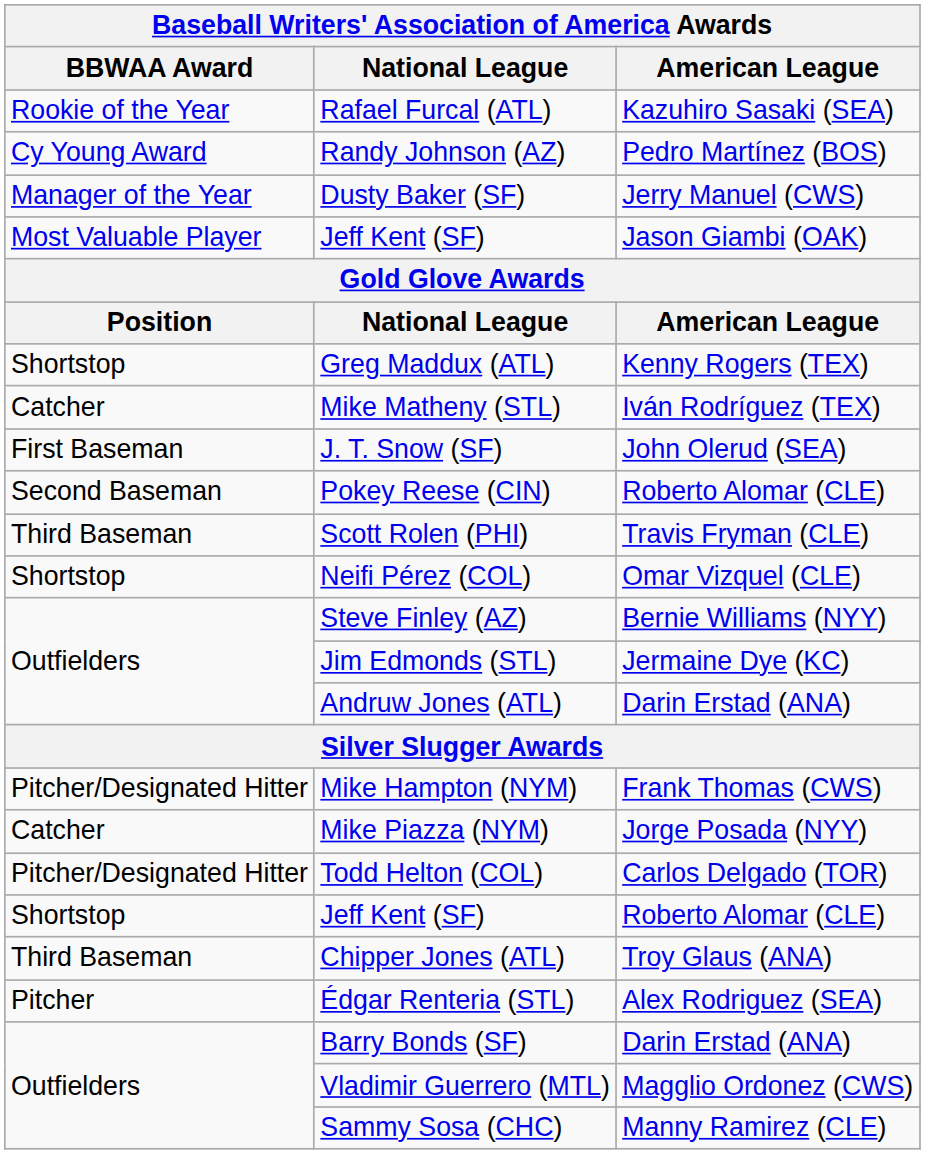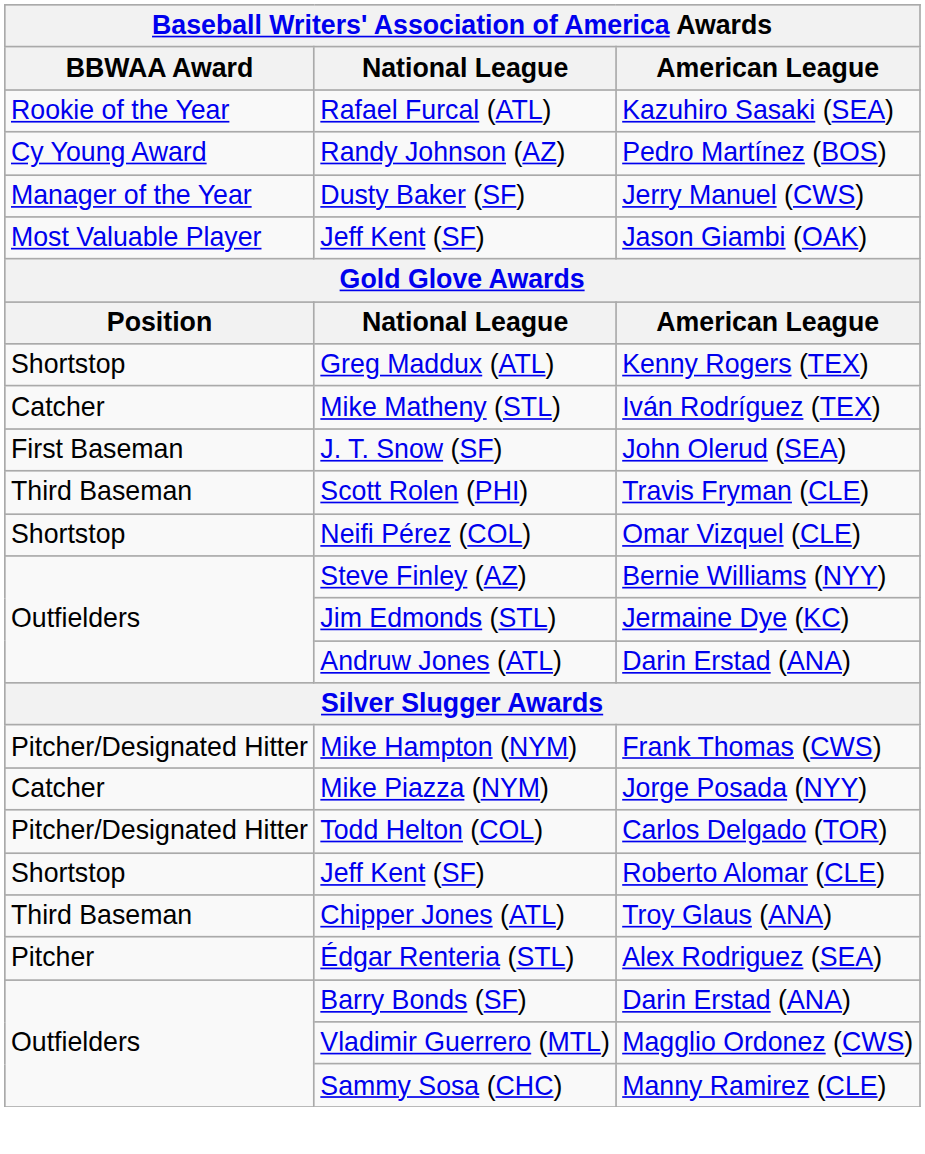 <table class="wikitable">
 <tr>
 <th colspan="3"><a href='#'>Baseball Writers' Association of America</a> Awards</th>
 </tr>
 <tr>
 <th>BBWAA Award</th>
 <th>National League</th>
 <th>American League</th>
 </tr>
 <tr>
 <td><a href='#'>Rookie of the Year</a></td>
 <td><a href='#'>Rafael Furcal</a> (<a href='#'>ATL</a>)</td>
 <td><a href='#'>Kazuhiro Sasaki</a> (<a href='#'>SEA</a>)</td>
 </tr>
 <tr>
 <td><a href='#'>Cy Young Award</a></td>
 <td><a href='#'>Randy Johnson</a> (<a href='#'>AZ</a>)</td>
 <td><a href='#'>Pedro Martínez</a> (<a href='#'>BOS</a>)</td>
 </tr>
 <tr>
 <td><a href='#'>Manager of the Year</a></td>
 <td><a href='#'>Dusty Baker</a> (<a href='#'>SF</a>)</td>
 <td><a href='#'>Jerry Manuel</a> (<a href='#'>CWS</a>)</td>
 </tr>
 <tr>
 <td><a href='#'>Most Valuable Player</a></td>
 <td><a href='#'>Jeff Kent</a> (<a href='#'>SF</a>)</td>
 <td><a href='#'>Jason Giambi</a> (<a href='#'>OAK</a>)</td>
 </tr>
 <tr>
 <th colspan="3"><a href='#'>Gold Glove Awards</a></th>
 </tr>
 <tr>
 <th>Position</th>
 <th>National League</th>
 <th>American League</th>
 </tr>
 <tr>
 <td>Shortstop</td>
 <td><a href='#'>Greg Maddux</a> (<a href='#'>ATL</a>)</td>
 <td><a href='#'>Kenny Rogers</a> (<a href='#'>TEX</a>)</td>
 </tr>
 <tr>
 <td>Catcher</td>
 <td><a href='#'>Mike Matheny</a> (<a href='#'>STL</a>)</td>
 <td><a href='#'>Iván Rodríguez</a> (<a href='#'>TEX</a>)</td>
 </tr>
 <tr>
 <td>First Baseman</td>
 <td><a href='#'>J. T. Snow</a> (<a href='#'>SF</a>)</td>
 <td><a href='#'>John Olerud</a> (<a href='#'>SEA</a>)</td>
-</tr>
-<tr>
-<td>Second Baseman</td>
-<td><a href='#'>Pokey Reese</a> (<a href='#'>CIN</a>)</td>
-<td><a href='#'>Roberto Alomar</a> (<a href='#'>CLE</a>)</td>
 </tr>
 <tr>
 <td>Third Baseman</td>
 <td><a href='#'>Scott Rolen</a> (<a href='#'>PHI</a>)</td>
 <td><a href='#'>Travis Fryman</a> (<a href='#'>CLE</a>)</td>
 </tr>
 <tr>
 <td>Shortstop</td>
 <td><a href='#'>Neifi Pérez</a> (<a href='#'>COL</a>)</td>
 <td><a href='#'>Omar Vizquel</a> (<a href='#'>CLE</a>)</td>
 </tr>
 <tr>
 <td rowspan="3">Outfielders</td>
 <td><a href='#'>Steve Finley</a> (<a href='#'>AZ</a>)</td>
 <td><a href='#'>Bernie Williams</a> (<a href='#'>NYY</a>)</td>
 </tr>
 <tr>
 <td><a href='#'>Jim Edmonds</a> (<a href='#'>STL</a>)</td>
 <td><a href='#'>Jermaine Dye</a> (<a href='#'>KC</a>)</td>
 </tr>
 <tr>
 <td><a href='#'>Andruw Jones</a> (<a href='#'>ATL</a>)</td>
 <td><a href='#'>Darin Erstad</a> (<a href='#'>ANA</a>)</td>
 </tr>
 <tr>
 <th colspan="3"><a href='#'>Silver Slugger Awards</a></th>
 </tr>
 <tr>
 <td>Pitcher/Designated Hitter</td>
 <td><a href='#'>Mike Hampton</a> (<a href='#'>NYM</a>)</td>
 <td><a href='#'>Frank Thomas</a> (<a href='#'>CWS</a>)</td>
 </tr>
 <tr>
 <td>Catcher</td>
 <td><a href='#'>Mike Piazza</a> (<a href='#'>NYM</a>)</td>
 <td><a href='#'>Jorge Posada</a> (<a href='#'>NYY</a>)</td>
 </tr>
 <tr>
 <td>Pitcher/Designated Hitter</td>
 <td><a href='#'>Todd Helton</a> (<a href='#'>COL</a>)</td>
 <td><a href='#'>Carlos Delgado</a> (<a href='#'>TOR</a>)</td>
 </tr>
 <tr>
 <td>Shortstop</td>
 <td><a href='#'>Jeff Kent</a> (<a href='#'>SF</a>)</td>
 <td><a href='#'>Roberto Alomar</a> (<a href='#'>CLE</a>)</td>
 </tr>
 <tr>
 <td>Third Baseman</td>
 <td><a href='#'>Chipper Jones</a> (<a href='#'>ATL</a>)</td>
 <td><a href='#'>Troy Glaus</a> (<a href='#'>ANA</a>)</td>
 </tr>
 <tr>
 <td>Pitcher</td>
 <td><a href='#'>Édgar Renteria</a> (<a href='#'>STL</a>)</td>
 <td><a href='#'>Alex Rodriguez</a> (<a href='#'>SEA</a>)</td>
 </tr>
 <tr>
 <td rowspan="3">Outfielders</td>
 <td><a href='#'>Barry Bonds</a> (<a href='#'>SF</a>)</td>
 <td><a href='#'>Darin Erstad</a> (<a href='#'>ANA</a>)</td>
 </tr>
 <tr>
 <td><a href='#'>Vladimir Guerrero</a> (<a href='#'>MTL</a>)</td>
 <td><a href='#'>Magglio Ordonez</a> (<a href='#'>CWS</a>)</td>
 </tr>
 <tr>
 <td><a href='#'>Sammy Sosa</a> (<a href='#'>CHC</a>)</td>
 <td><a href='#'>Manny Ramirez</a> (<a href='#'>CLE</a>)</td>
 </tr>
 </table>
